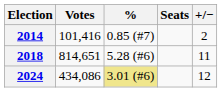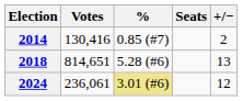 <table class=wikitable style="text-align:center;">
 <tr>
 <th>Election</th>
 <th>Votes</th>
 <th>%</th>
 <th>Seats</th>
 <th>+/−</th>
 </tr>
 <tr>
 <th><a href='#'>2014</a></th>
-<td>101,416</td>
+<td>130,416</td>
 <td>0.85 (#7)</td>
 <td></td>
 <td> 2</td>
 </tr>
 <tr>
 <th><a href='#'>2018</a></th>
 <td>814,651</td>
 <td>5.28 (#6)</td>
 <td></td>
-<td> 11</td>
+<td> 13</td>
 </tr>
 <tr>
 <th><a href='#'>2024</a></th>
-<td>434,086</td>
+<td>236,061</td>
 <td style="background: khaki;">3.01 (#6)</td>
 <td></td>
 <td> 12</td>
 </tr>
 </table>
